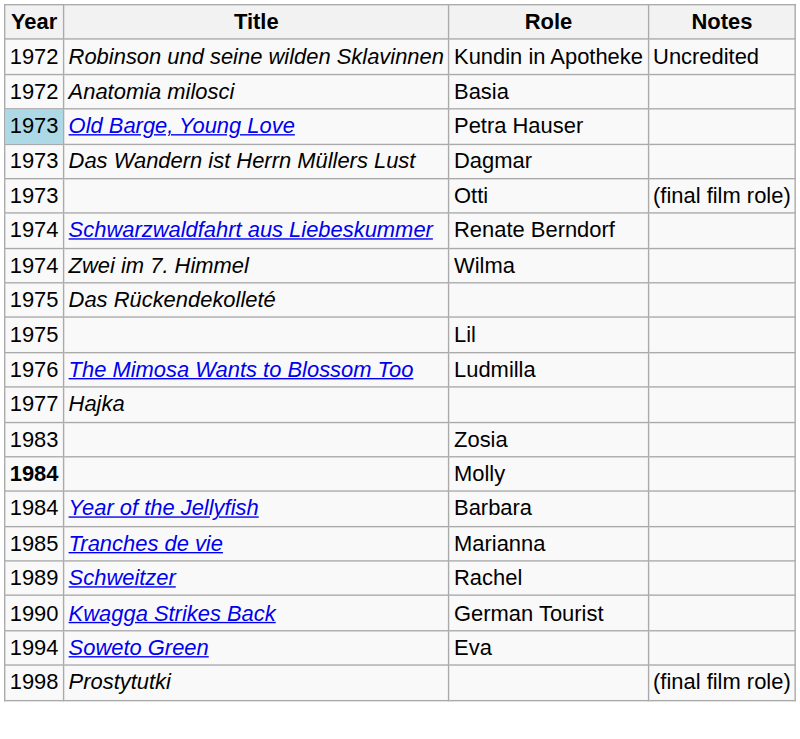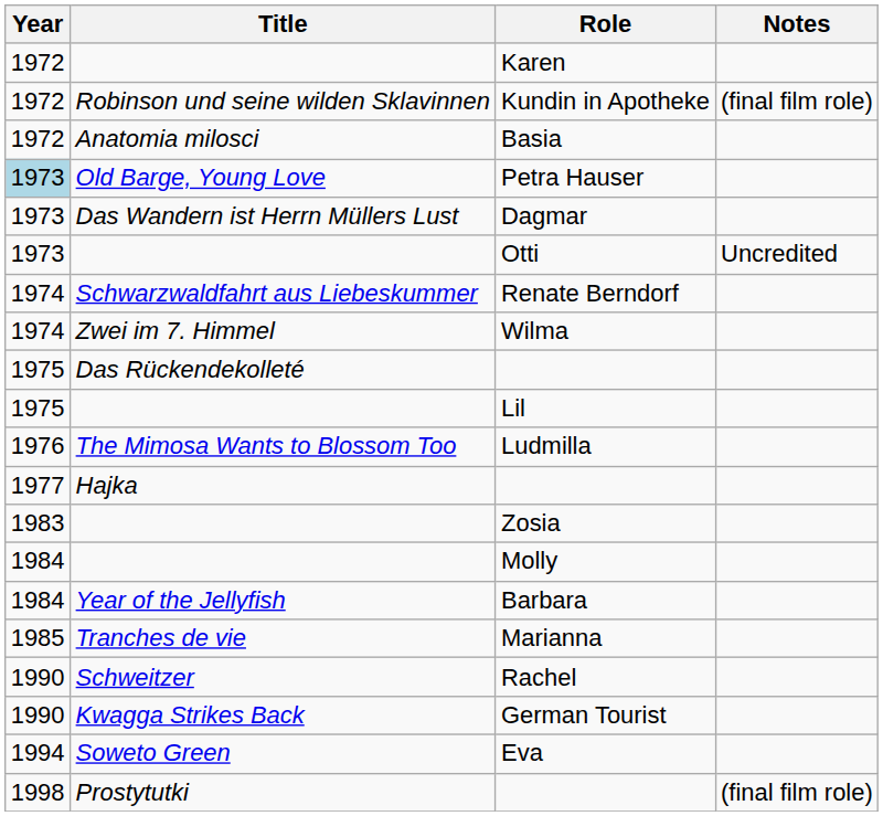 <table class="wikitable">
 <tr>
 <th>Year</th>
 <th>Title</th>
 <th>Role</th>
 <th>Notes</th>
 </tr>
 <tr>
 <td>1972</td>
+<td><em></em></td>
+<td>Karen</td>
+<td></td>
+</tr>
+<tr>
+<td>1972</td>
 <td><em>Robinson und seine wilden Sklavinnen</em></td>
 <td>Kundin in Apotheke</td>
-<td>Uncredited</td>
+<td>(final film role)</td>
 </tr>
 <tr>
 <td>1972</td>
 <td><em>Anatomia milosci</em></td>
 <td>Basia</td>
 <td></td>
 </tr>
 <tr>
 <td style="background: lightblue;">1973</td>
 <td><em><a href='#'>Old Barge, Young Love</a></em></td>
 <td>Petra Hauser</td>
 <td></td>
 </tr>
 <tr>
 <td>1973</td>
 <td><em>Das Wandern ist Herrn Müllers Lust</em></td>
 <td>Dagmar</td>
 <td></td>
 </tr>
 <tr>
 <td>1973</td>
 <td><em></em></td>
 <td>Otti</td>
-<td>(final film role)</td>
+<td>Uncredited</td>
 </tr>
 <tr>
 <td>1974</td>
 <td><em><a href='#'>Schwarzwaldfahrt aus Liebeskummer</a></em></td>
 <td>Renate Berndorf</td>
 <td></td>
 </tr>
 <tr>
 <td>1974</td>
 <td><em>Zwei im 7. Himmel</em></td>
 <td>Wilma</td>
 <td></td>
 </tr>
 <tr>
 <td>1975</td>
 <td><em>Das Rückendekolleté</em></td>
 <td></td>
 <td></td>
 </tr>
 <tr>
 <td>1975</td>
 <td><em></em></td>
 <td>Lil</td>
 <td></td>
 </tr>
 <tr>
 <td>1976</td>
 <td><em><a href='#'>The Mimosa Wants to Blossom Too</a></em></td>
 <td>Ludmilla</td>
 <td></td>
 </tr>
 <tr>
 <td>1977</td>
 <td><em>Hajka</em></td>
 <td></td>
 <td></td>
 </tr>
 <tr>
 <td>1983</td>
 <td><em></em></td>
 <td>Zosia</td>
 <td></td>
 </tr>
 <tr>
-<td><strong>1984</strong></td>
+<td>1984</td>
 <td><em></em></td>
 <td>Molly</td>
 <td></td>
 </tr>
 <tr>
 <td>1984</td>
 <td><em><a href='#'>Year of the Jellyfish</a></em></td>
 <td>Barbara</td>
 <td></td>
 </tr>
 <tr>
 <td>1985</td>
 <td><em><a href='#'>Tranches de vie</a></em></td>
 <td>Marianna</td>
 <td></td>
 </tr>
 <tr>
-<td>1989</td>
+<td>1990</td>
 <td><em><a href='#'>Schweitzer</a></em></td>
 <td>Rachel</td>
 <td></td>
 </tr>
 <tr>
 <td>1990</td>
 <td><em><a href='#'>Kwagga Strikes Back</a></em></td>
 <td>German Tourist</td>
 <td></td>
 </tr>
 <tr>
 <td>1994</td>
 <td><em><a href='#'>Soweto Green</a></em></td>
 <td>Eva</td>
 <td></td>
 </tr>
 <tr>
 <td>1998</td>
 <td><em>Prostytutki</em></td>
 <td></td>
 <td>(final film role)</td>
 </tr>
 </table>
